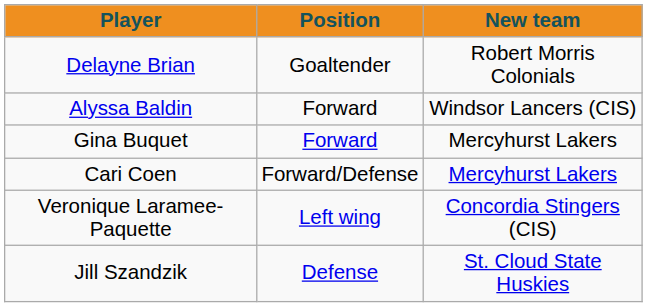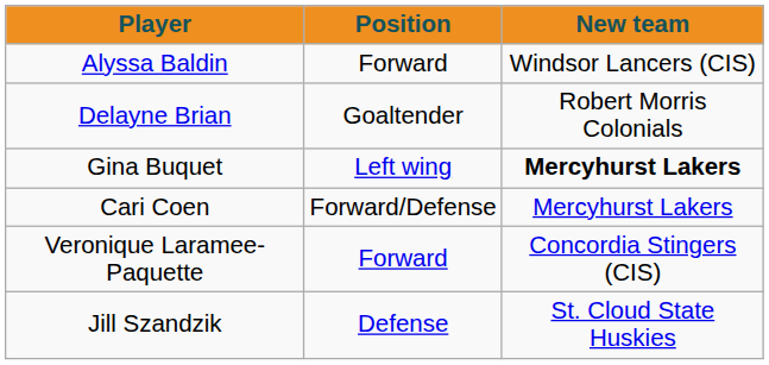 <table class="wikitable" width="80%">
 <tr align="center"  style=" background:#EF8F1F; color:#14535D;">
 <td><strong>Player</strong></td>
 <td><strong>Position</strong></td>
 <td><strong>New team</strong></td>
 </tr>
 <tr align="center" bgcolor="">
+<td><a href='#'>Alyssa Baldin</a></td>
+<td>Forward</td>
+<td>Windsor Lancers (CIS)</td>
+</tr>
+<tr align="center" bgcolor="">
 <td><a href='#'>Delayne Brian</a></td>
 <td>Goaltender</td>
 <td>Robert Morris Colonials</td>
 </tr>
 <tr align="center" bgcolor="">
-<td><a href='#'>Alyssa Baldin</a></td>
-<td>Forward</td>
-<td>Windsor Lancers (CIS)</td>
-</tr>
-<tr align="center" bgcolor="">
 <td>Gina Buquet</td>
-<td><a href='#'>Forward</a></td>
-<td>Mercyhurst Lakers</td>
+<td><a href='#'>Left wing</a></td>
+<td><strong>Mercyhurst Lakers</strong></td>
 </tr>
 <tr align="center" bgcolor="">
 <td>Cari Coen</td>
 <td>Forward/Defense</td>
 <td><a href='#'>Mercyhurst Lakers</a></td>
 </tr>
 <tr align="center" bgcolor="">
 <td>Veronique Laramee-Paquette</td>
-<td><a href='#'>Left wing</a></td>
+<td><a href='#'>Forward</a></td>
 <td><a href='#'>Concordia Stingers</a> (CIS)</td>
 </tr>
 <tr align="center" bgcolor="">
 <td>Jill Szandzik</td>
 <td><a href='#'>Defense</a></td>
 <td><a href='#'>St. Cloud State Huskies</a></td>
 </tr>
 </table>
